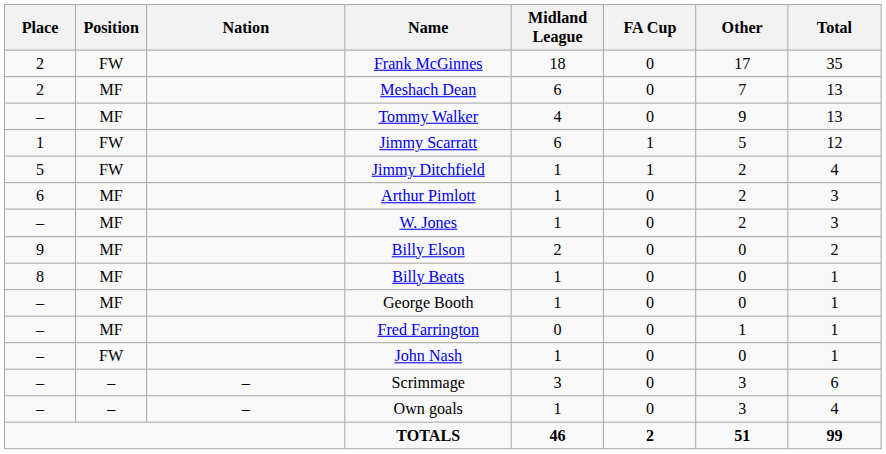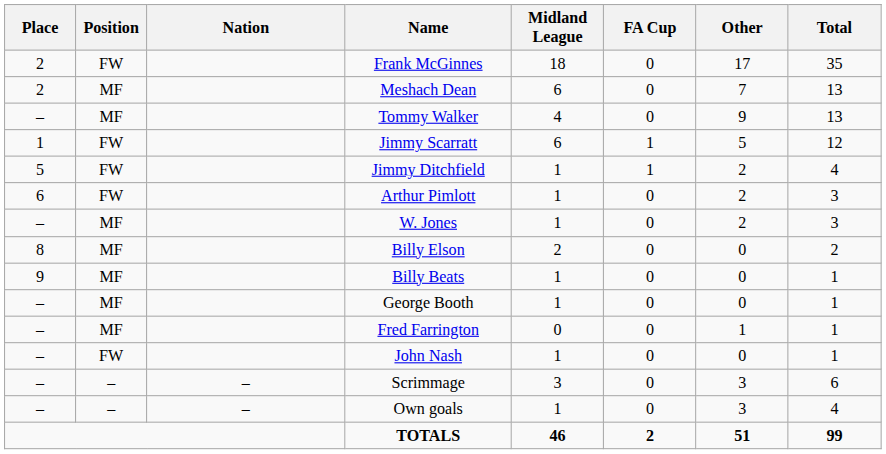 <table class="wikitable" style="font-size: 95%; text-align: center;">
 <tr>
 <th width=60>Place</th>
 <th width=60>Position</th>
 <th width=180>Nation</th>
 <th width=150>Name</th>
 <th width=80>Midland League</th>
 <th width=80>FA Cup</th>
 <th width=80>Other</th>
 <th width=80>Total</th>
 </tr>
 <tr>
 <td>2</td>
 <td>FW</td>
 <td></td>
 <td><a href='#'>Frank McGinnes</a></td>
 <td>18</td>
 <td>0</td>
 <td>17</td>
 <td>35</td>
 </tr>
 <tr>
 <td>2</td>
 <td>MF</td>
 <td></td>
 <td><a href='#'>Meshach Dean</a></td>
 <td>6</td>
 <td>0</td>
 <td>7</td>
 <td>13</td>
 </tr>
 <tr>
 <td>–</td>
 <td>MF</td>
 <td></td>
 <td><a href='#'>Tommy Walker</a></td>
 <td>4</td>
 <td>0</td>
 <td>9</td>
 <td>13</td>
 </tr>
 <tr>
 <td>1</td>
 <td>FW</td>
 <td></td>
 <td><a href='#'>Jimmy Scarratt</a></td>
 <td>6</td>
 <td>1</td>
 <td>5</td>
 <td>12</td>
 </tr>
 <tr>
 <td>5</td>
 <td>FW</td>
 <td></td>
 <td><a href='#'>Jimmy Ditchfield</a></td>
 <td>1</td>
 <td>1</td>
 <td>2</td>
 <td>4</td>
 </tr>
 <tr>
 <td>6</td>
-<td>MF</td>
+<td>FW</td>
 <td></td>
 <td><a href='#'>Arthur Pimlott</a></td>
 <td>1</td>
 <td>0</td>
 <td>2</td>
 <td>3</td>
 </tr>
 <tr>
 <td>–</td>
 <td>MF</td>
 <td></td>
 <td><a href='#'>W. Jones</a></td>
 <td>1</td>
 <td>0</td>
 <td>2</td>
 <td>3</td>
 </tr>
 <tr>
-<td>9</td>
+<td>8</td>
 <td>MF</td>
 <td></td>
 <td><a href='#'>Billy Elson</a></td>
 <td>2</td>
 <td>0</td>
 <td>0</td>
 <td>2</td>
 </tr>
 <tr>
-<td>8</td>
+<td>9</td>
 <td>MF</td>
 <td></td>
 <td><a href='#'>Billy Beats</a></td>
 <td>1</td>
 <td>0</td>
 <td>0</td>
 <td>1</td>
 </tr>
 <tr>
 <td>–</td>
 <td>MF</td>
 <td></td>
 <td>George Booth</td>
 <td>1</td>
 <td>0</td>
 <td>0</td>
 <td>1</td>
 </tr>
 <tr>
 <td>–</td>
 <td>MF</td>
 <td></td>
 <td><a href='#'>Fred Farrington</a></td>
 <td>0</td>
 <td>0</td>
 <td>1</td>
 <td>1</td>
 </tr>
 <tr>
 <td>–</td>
 <td>FW</td>
 <td></td>
 <td><a href='#'>John Nash</a></td>
 <td>1</td>
 <td>0</td>
 <td>0</td>
 <td>1</td>
 </tr>
 <tr>
 <td>–</td>
 <td>–</td>
 <td>–</td>
 <td>Scrimmage</td>
 <td>3</td>
 <td>0</td>
 <td>3</td>
 <td>6</td>
 </tr>
 <tr>
 <td>–</td>
 <td>–</td>
 <td>–</td>
 <td>Own goals</td>
 <td>1</td>
 <td>0</td>
 <td>3</td>
 <td>4</td>
 </tr>
 <tr>
 <td colspan="3"></td>
 <td><strong>TOTALS</strong></td>
 <td><strong>46</strong></td>
 <td><strong>2</strong></td>
 <td><strong>51</strong></td>
 <td><strong>99</strong></td>
 </tr>
 </table>
